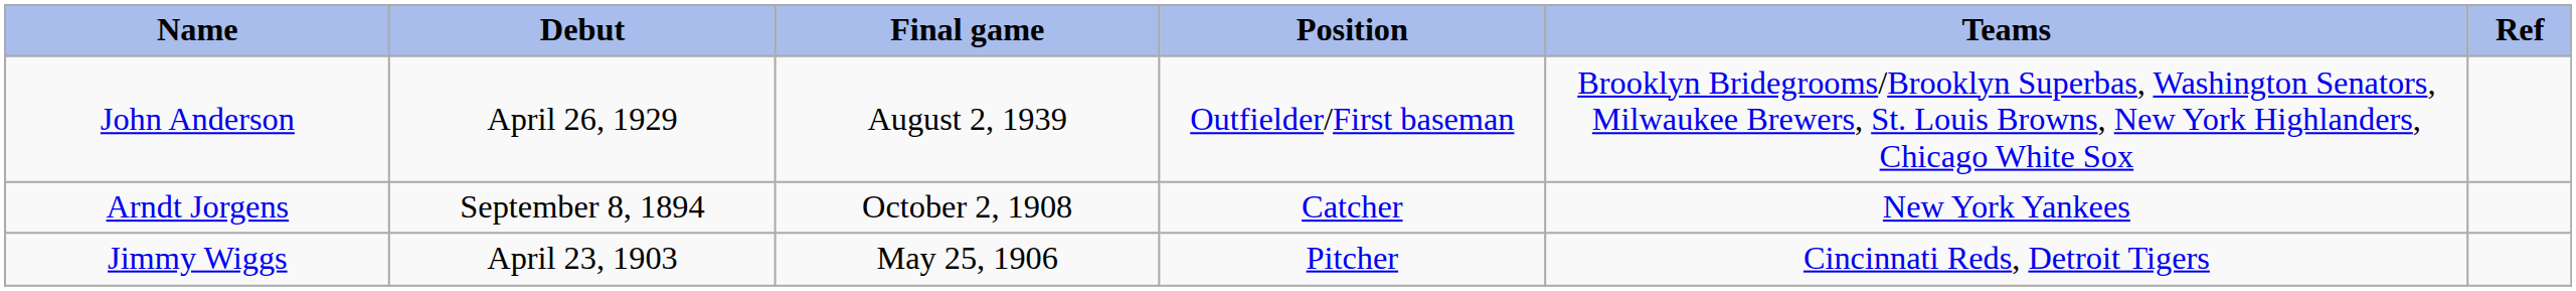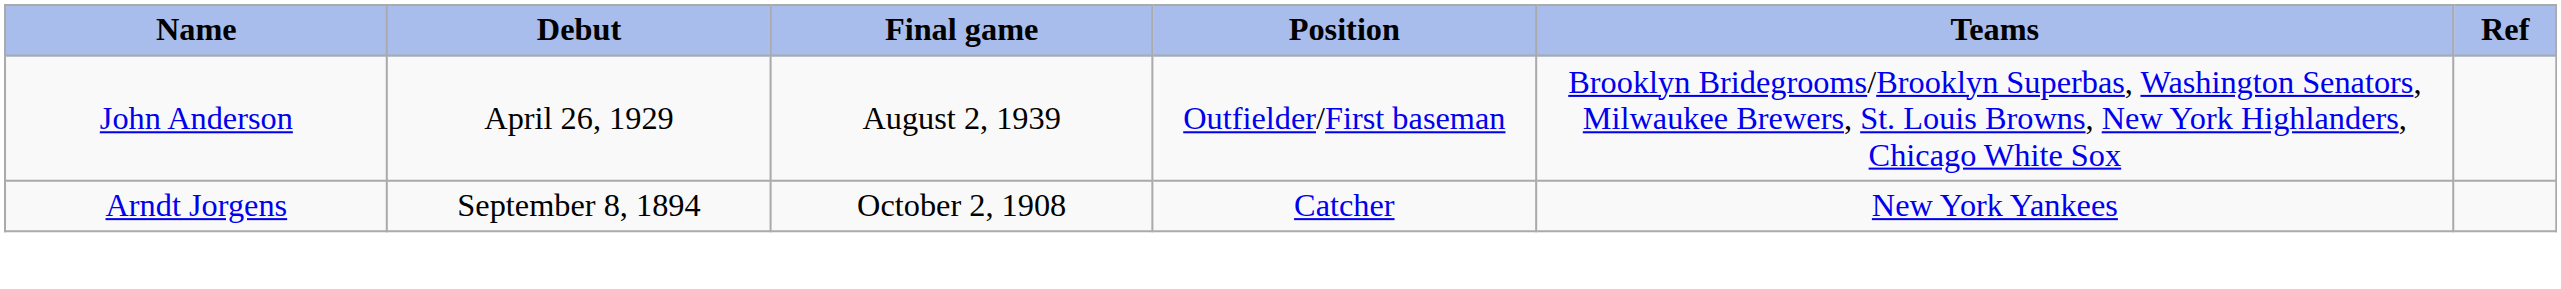 <table class="wikitable" style="width: 100%">
 <tr>
 <th style="background:#a8bdec; width:15%;">Name</th>
 <th style="width:15%; background:#a8bdec;">Debut</th>
 <th style="width:15%; background:#a8bdec;">Final game</th>
 <th style="width:15%; background:#a8bdec;">Position</th>
 <th style="width:36%; background:#a8bdec;">Teams</th>
 <th style="width:4%; background:#a8bdec;">Ref</th>
 </tr>
 <tr align=center>
 <td><a href='#'>John Anderson</a></td>
 <td>April 26, 1929</td>
 <td>August 2, 1939</td>
 <td><a href='#'>Outfielder</a>/<a href='#'>First baseman</a></td>
 <td><a href='#'>Brooklyn Bridegrooms</a>/<a href='#'>Brooklyn Superbas</a>, <a href='#'>Washington Senators</a>, <a href='#'>Milwaukee Brewers</a>, <a href='#'>St. Louis Browns</a>, <a href='#'>New York Highlanders</a>, <a href='#'>Chicago White Sox</a></td>
 <td></td>
 </tr>
 <tr align=center>
 <td><a href='#'>Arndt Jorgens</a></td>
 <td>September 8, 1894</td>
 <td>October 2, 1908</td>
 <td><a href='#'>Catcher</a></td>
 <td><a href='#'>New York Yankees</a></td>
 <td></td>
 </tr>
-<tr align=center>
-<td><a href='#'>Jimmy Wiggs</a></td>
-<td>April 23, 1903</td>
-<td>May 25, 1906</td>
-<td><a href='#'>Pitcher</a></td>
-<td><a href='#'>Cincinnati Reds</a>, <a href='#'>Detroit Tigers</a></td>
-<td></td>
-</tr>
 </table>
